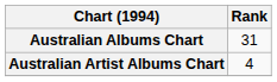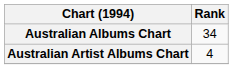 <table class="wikitable sortable plainrowheaders" style="text-align:center">
 <tr>
 <th scope="col">Chart (1994)</th>
 <th scope="col">Rank</th>
 </tr>
 <tr>
 <th scope="row">Australian Albums Chart</th>
-<td>31</td>
+<td>34</td>
 </tr>
 <tr>
 <th scope="row">Australian Artist Albums Chart</th>
 <td>4</td>
 </tr>
 <tr>
 </tr>
 </table>
